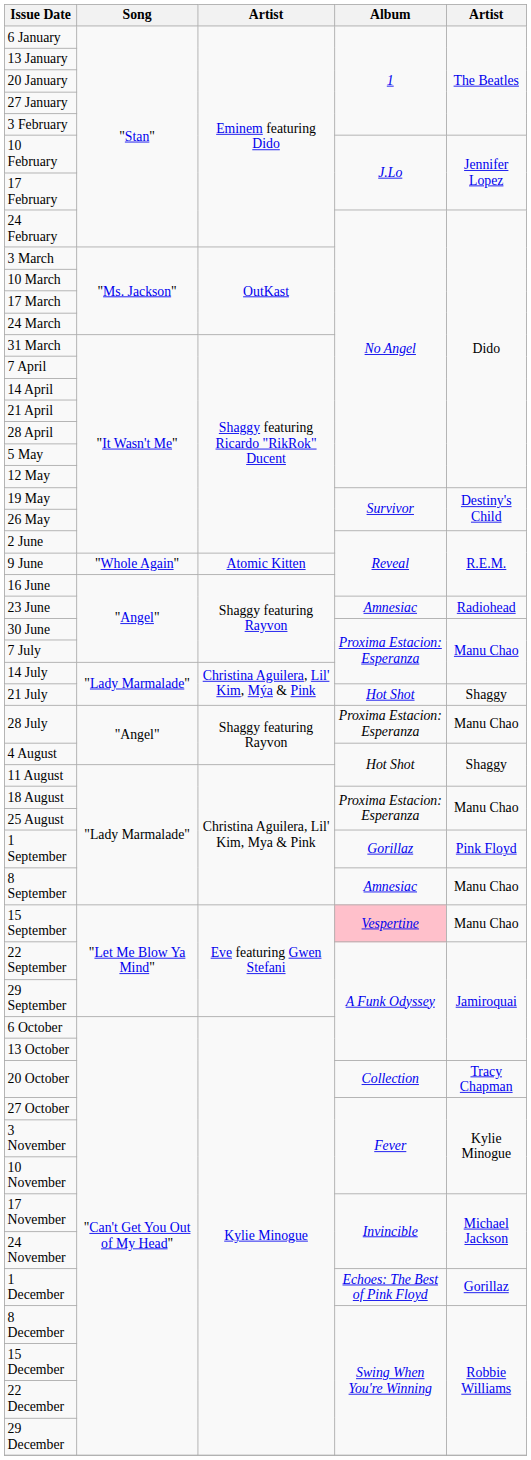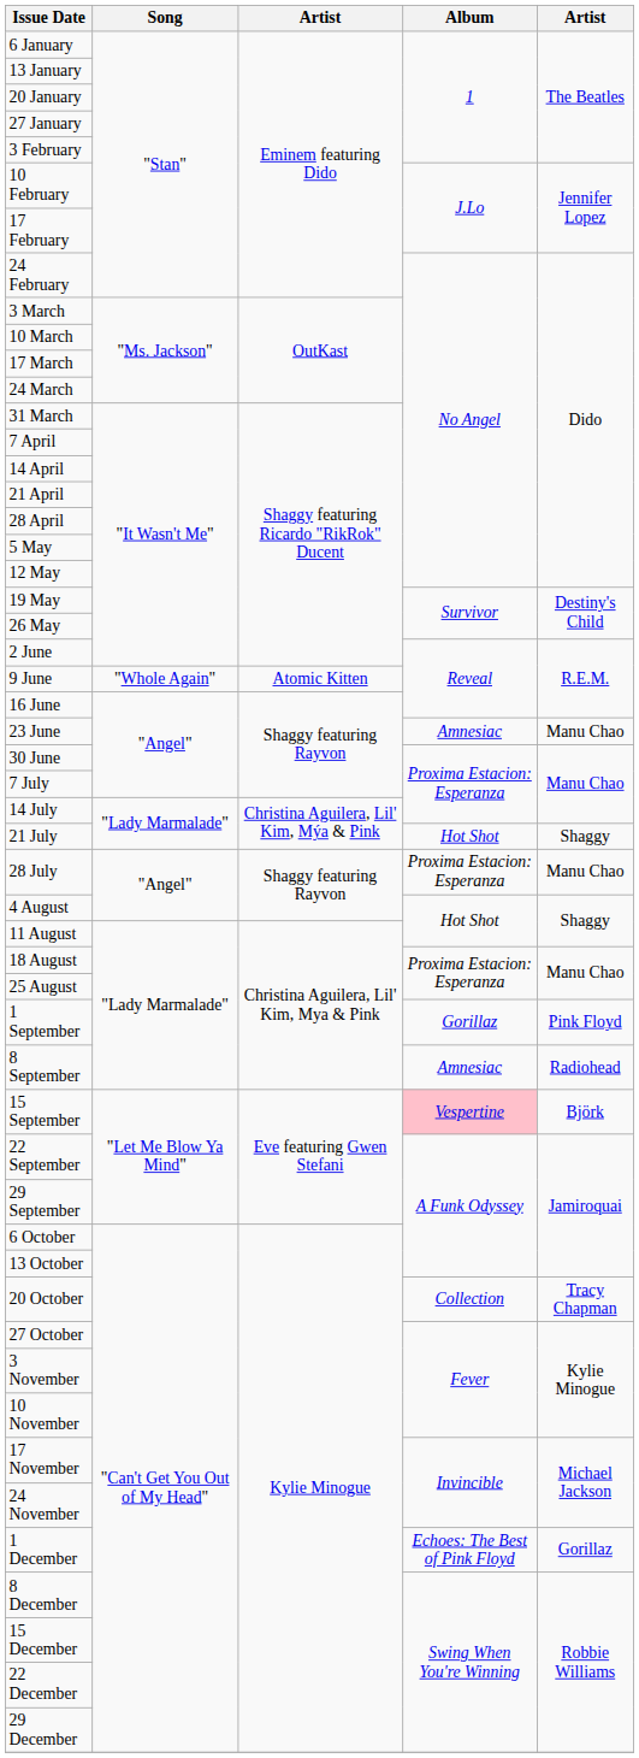 <table class="wikitable">
 <tr>
 <th>Issue Date</th>
 <th>Song</th>
 <th>Artist</th>
 <th>Album</th>
 <th>Artist</th>
 </tr>
 <tr>
 <td>6 January</td>
 <td rowspan="8" align="center">"<a href='#'>Stan</a>"<br></td>
 <td rowspan="8" align="center"><a href='#'>Eminem</a> featuring <a href='#'>Dido</a></td>
 <td rowspan="5" align="center"><em><a href='#'>1</a></em></td>
 <td rowspan="5" align="center"><a href='#'>The Beatles</a></td>
 </tr>
 <tr>
 <td>13 January</td>
 </tr>
 <tr>
 <td>20 January</td>
 </tr>
 <tr>
 <td>27 January</td>
 </tr>
 <tr>
 <td>3 February</td>
 </tr>
 <tr>
 <td>10 February</td>
 <td rowspan="2" align="center"><em><a href='#'>J.Lo</a></em></td>
 <td rowspan="2" align="center"><a href='#'>Jennifer Lopez</a></td>
 </tr>
 <tr>
 <td>17 February</td>
 </tr>
 <tr>
 <td>24 February</td>
 <td rowspan="12" align="center"><em><a href='#'>No Angel</a></em></td>
 <td rowspan="12" align="center">Dido</td>
 </tr>
 <tr>
 <td>3 March</td>
 <td rowspan="4" align="center">"<a href='#'>Ms. Jackson</a>"<br></td>
 <td rowspan="4" align="center"><a href='#'>OutKast</a></td>
 </tr>
 <tr>
 <td>10 March</td>
 </tr>
 <tr>
 <td>17 March</td>
 </tr>
 <tr>
 <td>24 March</td>
 </tr>
 <tr>
 <td>31 March</td>
 <td rowspan="10" align="center">"<a href='#'>It Wasn't Me</a>"<br></td>
 <td rowspan="10" align="center"><a href='#'>Shaggy</a> featuring <a href='#'>Ricardo "RikRok" Ducent</a></td>
 </tr>
 <tr>
 <td>7 April</td>
 </tr>
 <tr>
 <td>14 April</td>
 </tr>
 <tr>
 <td>21 April</td>
 </tr>
 <tr>
 <td>28 April</td>
 </tr>
 <tr>
 <td>5 May</td>
 </tr>
 <tr>
 <td>12 May</td>
 </tr>
 <tr>
 <td>19 May</td>
 <td rowspan="2" align="center"><em><a href='#'>Survivor</a></em></td>
 <td rowspan="2" align="center"><a href='#'>Destiny's Child</a></td>
 </tr>
 <tr>
 <td>26 May</td>
 </tr>
 <tr>
 <td>2 June</td>
 <td rowspan="3" align="center"><em><a href='#'>Reveal</a></em></td>
 <td rowspan="3" align="center"><a href='#'>R.E.M.</a></td>
 </tr>
 <tr>
 <td>9 June</td>
 <td align="center">"<a href='#'>Whole Again</a>"<br></td>
 <td align="center"><a href='#'>Atomic Kitten</a></td>
 </tr>
 <tr>
 <td>16 June</td>
 <td rowspan="4" align="center">"<a href='#'>Angel</a>"<br></td>
 <td rowspan="4" align="center">Shaggy featuring <a href='#'>Rayvon</a></td>
 </tr>
 <tr>
 <td>23 June</td>
 <td align="center"><em><a href='#'>Amnesiac</a></em></td>
-<td align="center"><a href='#'>Radiohead</a></td>
+<td align="center">Manu Chao</td>
 </tr>
 <tr>
 <td>30 June</td>
 <td rowspan="3" align="center"><em><a href='#'>Proxima Estacion: Esperanza</a></em></td>
 <td rowspan="3" align="center"><a href='#'>Manu Chao</a></td>
 </tr>
 <tr>
 <td>7 July</td>
 </tr>
 <tr>
 <td>14 July</td>
 <td rowspan="2" align="center">"<a href='#'>Lady Marmalade</a>"<br></td>
 <td rowspan="2" align="center"><a href='#'>Christina Aguilera</a>, <a href='#'>Lil' Kim</a>, <a href='#'>Mýa</a> & <a href='#'>Pink</a></td>
 </tr>
 <tr>
 <td>21 July</td>
 <td align="center"><em><a href='#'>Hot Shot</a></em></td>
 <td align="center">Shaggy</td>
 </tr>
 <tr>
 <td>28 July</td>
 <td rowspan="2" align="center">"Angel"<br></td>
 <td rowspan="2" align="center">Shaggy featuring Rayvon</td>
 <td align="center"><em>Proxima Estacion: Esperanza</em></td>
 <td align="center">Manu Chao</td>
 </tr>
 <tr>
 <td>4 August</td>
 <td rowspan="2" align="center"><em>Hot Shot</em></td>
 <td rowspan="2" align="center">Shaggy</td>
 </tr>
 <tr>
 <td>11 August</td>
 <td rowspan="5" align="center">"Lady Marmalade"<br></td>
 <td rowspan="5" align="center">Christina Aguilera, Lil' Kim, Mya & Pink</td>
 </tr>
 <tr>
 <td>18 August</td>
 <td rowspan="2" align="center"><em>Proxima Estacion: Esperanza</em></td>
 <td rowspan="2"  align="center">Manu Chao</td>
 </tr>
 <tr>
 <td>25 August</td>
 </tr>
 <tr>
 <td>1 September</td>
 <td align="center"><em><a href='#'>Gorillaz</a></em></td>
 <td align="center"><a href='#'>Pink Floyd</a></td>
 </tr>
 <tr>
 <td>8 September</td>
 <td align="center"><em><a href='#'>Amnesiac</a></em></td>
-<td align="center">Manu Chao</td>
+<td align="center"><a href='#'>Radiohead</a></td>
 </tr>
 <tr>
 <td>15 September</td>
 <td rowspan="3" align="center">"<a href='#'>Let Me Blow Ya Mind</a>"<br></td>
 <td rowspan="3" align="center"><a href='#'>Eve</a> featuring <a href='#'>Gwen Stefani</a></td>
 <td align="center" style="background: pink;"><em><a href='#'>Vespertine</a></em></td>
-<td align="center">Manu Chao</td>
+<td align="center"><a href='#'>Björk</a></td>
 </tr>
 <tr>
 <td>22 September</td>
 <td rowspan="4" align="center"><em><a href='#'>A Funk Odyssey</a></em></td>
 <td rowspan="4" align="center"><a href='#'>Jamiroquai</a></td>
 </tr>
 <tr>
 <td>29 September</td>
 </tr>
 <tr>
 <td>6 October</td>
 <td rowspan="13" align="center">"<a href='#'>Can't Get You Out of My Head</a>"<br></td>
 <td rowspan="13" align="center"><a href='#'>Kylie Minogue</a></td>
 </tr>
 <tr>
 <td>13 October</td>
 </tr>
 <tr>
 <td>20 October</td>
 <td align="center"><em><a href='#'>Collection</a></em></td>
 <td align="center"><a href='#'>Tracy Chapman</a></td>
 </tr>
 <tr>
 <td>27 October</td>
 <td rowspan="3" align="center"><em><a href='#'>Fever</a></em></td>
 <td rowspan="3" align="center">Kylie Minogue</td>
 </tr>
 <tr>
 <td>3 November</td>
 </tr>
 <tr>
 <td>10 November</td>
 </tr>
 <tr>
 <td>17 November</td>
 <td rowspan="2" align="center"><em><a href='#'>Invincible</a></em></td>
 <td rowspan="2" align="center"><a href='#'>Michael Jackson</a></td>
 </tr>
 <tr>
 <td>24 November</td>
 </tr>
 <tr>
 <td>1 December</td>
 <td align="center"><em><a href='#'>Echoes: The Best of Pink Floyd</a></em></td>
 <td align="center"><a href='#'>Gorillaz</a></td>
 </tr>
 <tr>
 <td>8 December</td>
 <td rowspan="4" align="center"><em><a href='#'>Swing When You're Winning</a></em></td>
 <td rowspan="4" align="center"><a href='#'>Robbie Williams</a></td>
 </tr>
 <tr>
 <td>15 December</td>
 </tr>
 <tr>
 <td>22 December</td>
 </tr>
 <tr>
 <td>29 December</td>
 </tr>
 <tr>
 </tr>
 </table>
